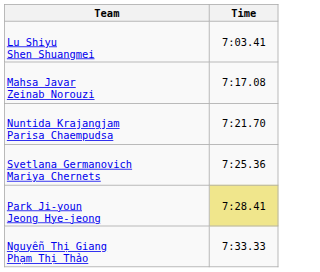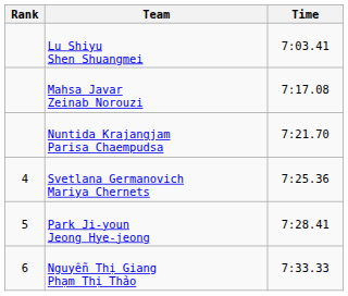 <table class=wikitable style="text-align:center">
 <tr>
+<th width=40>Rank</th>
 <th width=250>Team</th>
 <th width=80>Time</th>
 </tr>
 <tr>
+<td></td>
 <td align="left"><br><a href='#'>Lu Shiyu</a><br><a href='#'>Shen Shuangmei</a></td>
 <td>7:03.41</td>
 </tr>
 <tr>
+<td></td>
 <td align="left"><br><a href='#'>Mahsa Javar</a><br><a href='#'>Zeinab Norouzi</a></td>
 <td>7:17.08</td>
 </tr>
 <tr>
+<td></td>
 <td align="left"><br><a href='#'>Nuntida Krajangjam</a><br><a href='#'>Parisa Chaempudsa</a></td>
 <td>7:21.70</td>
 </tr>
 <tr>
+<td>4</td>
 <td align="left"><br><a href='#'>Svetlana Germanovich</a><br><a href='#'>Mariya Chernets</a></td>
 <td>7:25.36</td>
 </tr>
 <tr>
+<td>5</td>
 <td align="left"><br><a href='#'>Park Ji-youn</a><br><a href='#'>Jeong Hye-jeong</a></td>
-<td style="background: khaki;">7:28.41</td>
+<td>7:28.41</td>
 </tr>
 <tr>
+<td>6</td>
 <td align="left"><br><a href='#'>Nguyễn Thị Giang</a><br><a href='#'>Phạm Thị Thảo</a></td>
 <td>7:33.33</td>
 </tr>
 </table>
